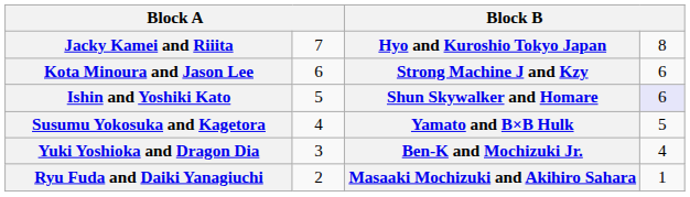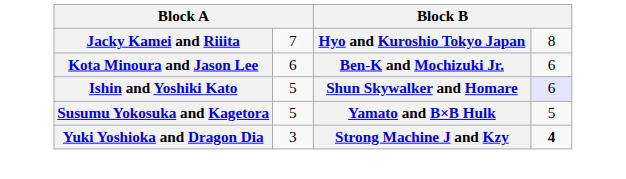 <table class="wikitable" style="margin: 1em auto 1em auto;text-align:center">
 <tr>
 <th colspan="2" style="width:50%">Block A</th>
 <th colspan="2" style="width:50%">Block B</th>
 </tr>
 <tr>
 <th><a href='#'>Jacky Kamei</a> and <a href='#'>Riiita</a></th>
 <td style="width:35px">7</td>
 <th><a href='#'>Hyo</a> and <a href='#'>Kuroshio Tokyo Japan</a></th>
 <td style="width:35px">8</td>
 </tr>
 <tr>
 <th><a href='#'>Kota Minoura</a> and <a href='#'>Jason Lee</a></th>
 <td>6</td>
-<th><a href='#'>Strong Machine J</a> and <a href='#'>Kzy</a></th>
+<th><a href='#'>Ben-K</a> and <a href='#'>Mochizuki Jr.</a></th>
 <td>6</td>
 </tr>
 <tr>
 <th><a href='#'>Ishin</a> and <a href='#'>Yoshiki Kato</a></th>
 <td>5</td>
 <th><a href='#'>Shun Skywalker</a> and <a href='#'>Homare</a></th>
 <td style="background: lavender;">6</td>
 </tr>
 <tr>
 <th><a href='#'>Susumu Yokosuka</a> and <a href='#'>Kagetora</a></th>
-<td>4</td>
+<td>5</td>
 <th><a href='#'>Yamato</a> and <a href='#'>B×B Hulk</a></th>
 <td>5</td>
 </tr>
 <tr>
 <th><a href='#'>Yuki Yoshioka</a> and <a href='#'>Dragon Dia</a></th>
 <td>3</td>
-<th><a href='#'>Ben-K</a> and <a href='#'>Mochizuki Jr.</a></th>
-<td>4</td>
-</tr>
-<tr>
-<th><a href='#'>Ryu Fuda</a> and <a href='#'>Daiki Yanagiuchi</a></th>
-<td>2</td>
-<th><a href='#'>Masaaki Mochizuki</a> and <a href='#'>Akihiro Sahara</a></th>
-<td>1</td>
+<th><a href='#'>Strong Machine J</a> and <a href='#'>Kzy</a></th>
+<td><strong>4</strong></td>
 </tr>
 </table>
